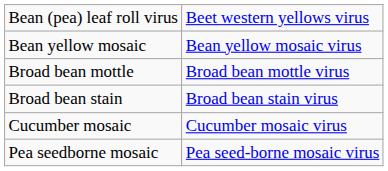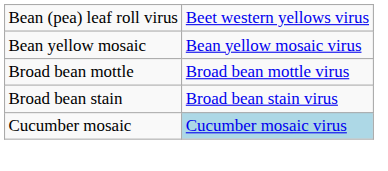 <table class="wikitable">
 <tr>
 <td>Bean (pea) leaf roll virus</td>
 <td><a href='#'>Beet western yellows virus</a></td>
 </tr>
 <tr>
 <td>Bean yellow mosaic</td>
 <td><a href='#'>Bean yellow mosaic virus</a></td>
 </tr>
 <tr>
 <td>Broad bean mottle</td>
 <td><a href='#'>Broad bean mottle virus</a></td>
 </tr>
 <tr>
 <td>Broad bean stain</td>
 <td><a href='#'>Broad bean stain virus</a></td>
 </tr>
 <tr>
 <td>Cucumber mosaic</td>
-<td><a href='#'>Cucumber mosaic virus</a></td>
-</tr>
-<tr>
-<td>Pea seedborne mosaic</td>
-<td><a href='#'>Pea seed-borne mosaic virus</a></td>
+<td style="background: lightblue;"><a href='#'>Cucumber mosaic virus</a></td>
 </tr>
 </table>
